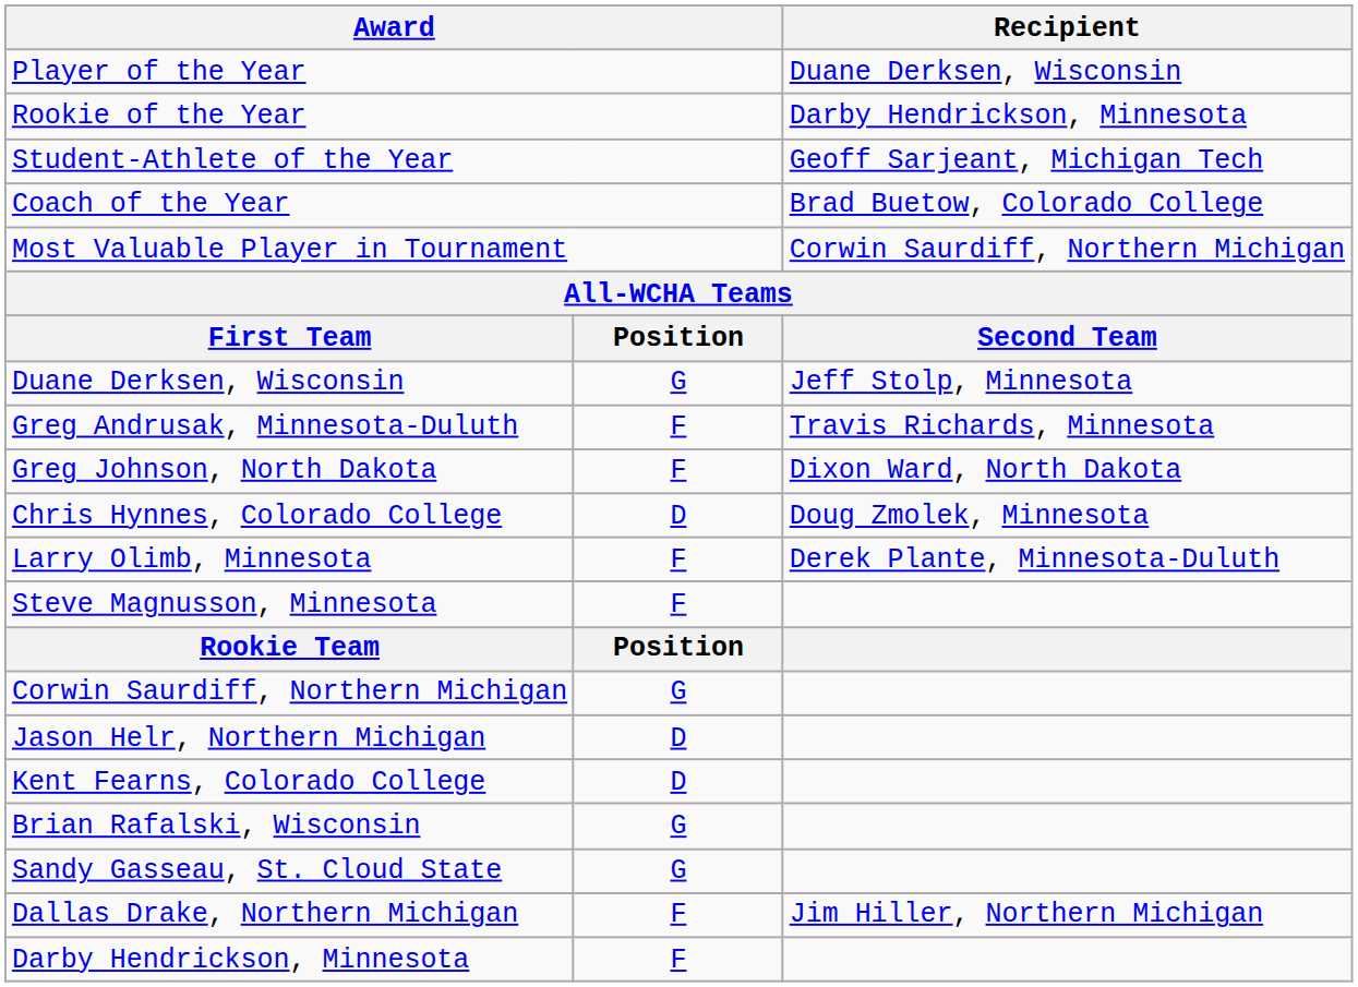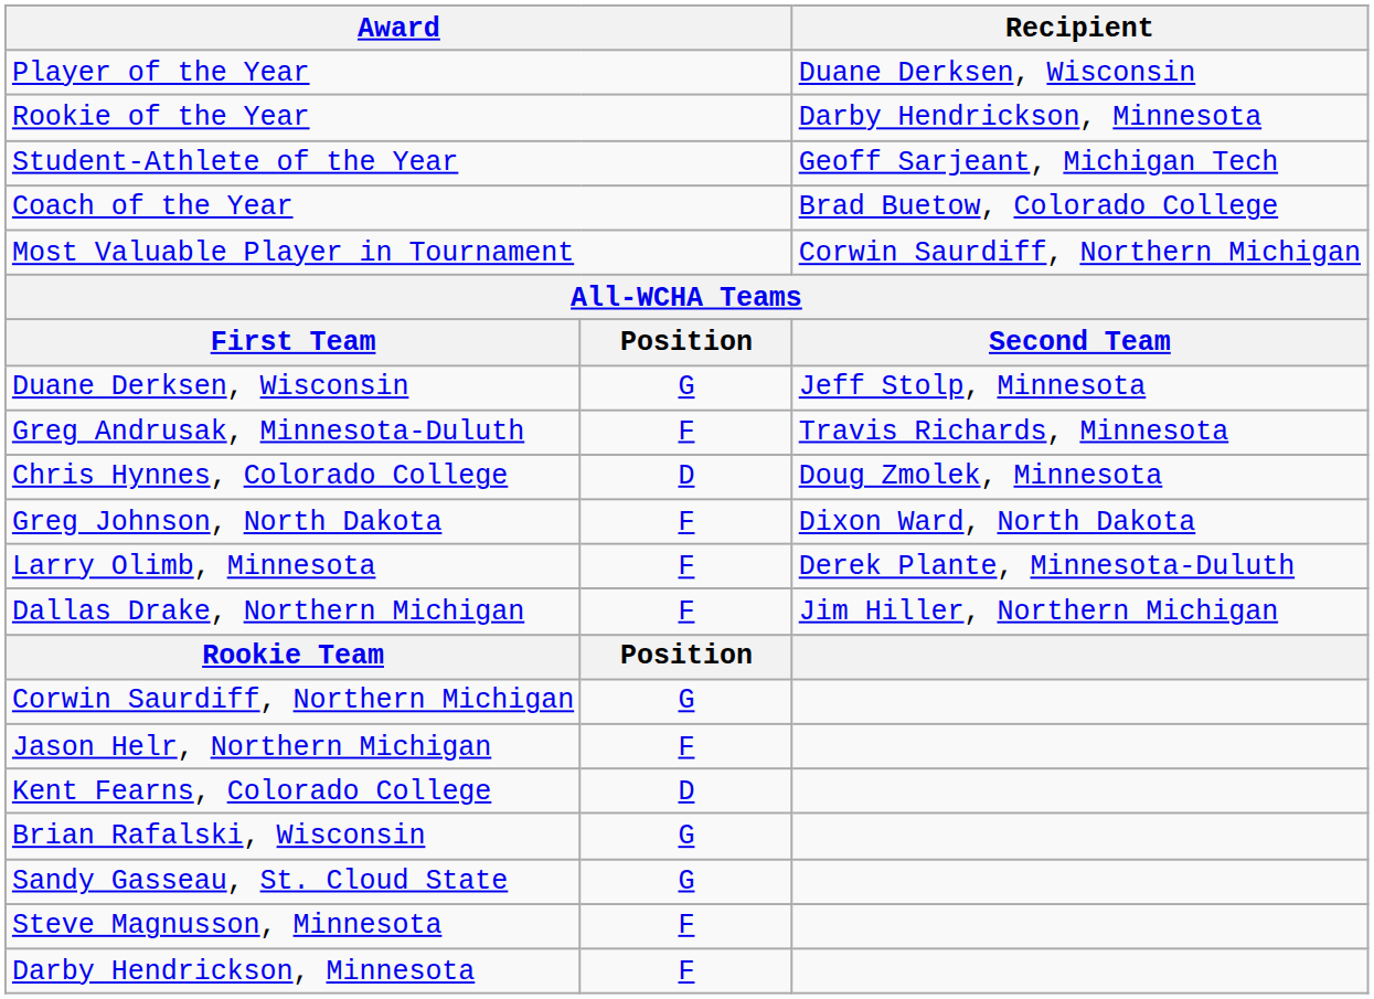 <table class="wikitable">
 <tr>
 <th colspan=2><a href='#'>Award</a></th>
 <th>Recipient</th>
 </tr>
 <tr>
 <td colspan=2><a href='#'>Player of the Year</a></td>
 <td><a href='#'>Duane Derksen</a>, <a href='#'>Wisconsin</a></td>
 </tr>
 <tr>
 <td colspan=2><a href='#'>Rookie of the Year</a></td>
 <td><a href='#'>Darby Hendrickson</a>, <a href='#'>Minnesota</a></td>
 </tr>
 <tr>
 <td colspan=2><a href='#'>Student-Athlete of the Year</a></td>
 <td><a href='#'>Geoff Sarjeant</a>, <a href='#'>Michigan Tech</a></td>
 </tr>
 <tr>
 <td colspan=2><a href='#'>Coach of the Year</a></td>
 <td><a href='#'>Brad Buetow</a>, <a href='#'>Colorado College</a></td>
 </tr>
 <tr>
 <td colspan=2><a href='#'>Most Valuable Player in Tournament</a></td>
 <td><a href='#'>Corwin Saurdiff</a>, <a href='#'>Northern Michigan</a></td>
 </tr>
 <tr>
 <th colspan=3><a href='#'>All-WCHA Teams</a></th>
 </tr>
 <tr>
 <th><a href='#'>First Team</a></th>
 <th>  Position  </th>
 <th><a href='#'>Second Team</a></th>
 </tr>
 <tr>
 <td><a href='#'>Duane Derksen</a>, <a href='#'>Wisconsin</a></td>
 <td align=center><a href='#'>G</a></td>
 <td><a href='#'>Jeff Stolp</a>, <a href='#'>Minnesota</a></td>
 </tr>
 <tr>
 <td><a href='#'>Greg Andrusak</a>, <a href='#'>Minnesota-Duluth</a></td>
 <td align=center><a href='#'>F</a></td>
 <td><a href='#'>Travis Richards</a>, <a href='#'>Minnesota</a></td>
 </tr>
 <tr>
+<td><a href='#'>Chris Hynnes</a>, <a href='#'>Colorado College</a></td>
+<td align=center><a href='#'>D</a></td>
+<td><a href='#'>Doug Zmolek</a>, <a href='#'>Minnesota</a></td>
+</tr>
+<tr>
 <td><a href='#'>Greg Johnson</a>, <a href='#'>North Dakota</a></td>
 <td align=center><a href='#'>F</a></td>
 <td><a href='#'>Dixon Ward</a>, <a href='#'>North Dakota</a></td>
-</tr>
-<tr>
-<td><a href='#'>Chris Hynnes</a>, <a href='#'>Colorado College</a></td>
-<td align=center><a href='#'>D</a></td>
-<td><a href='#'>Doug Zmolek</a>, <a href='#'>Minnesota</a></td>
 </tr>
 <tr>
 <td><a href='#'>Larry Olimb</a>, <a href='#'>Minnesota</a></td>
 <td align=center><a href='#'>F</a></td>
 <td><a href='#'>Derek Plante</a>, <a href='#'>Minnesota-Duluth</a></td>
 </tr>
 <tr>
-<td><a href='#'>Steve Magnusson</a>, <a href='#'>Minnesota</a></td>
+<td><a href='#'>Dallas Drake</a>, <a href='#'>Northern Michigan</a></td>
 <td align=center><a href='#'>F</a></td>
-<td></td>
+<td><a href='#'>Jim Hiller</a>, <a href='#'>Northern Michigan</a></td>
 </tr>
 <tr>
 <th><a href='#'>Rookie Team</a></th>
 <th>  Position  </th>
 <th></th>
 </tr>
 <tr>
 <td><a href='#'>Corwin Saurdiff</a>, <a href='#'>Northern Michigan</a></td>
 <td align=center><a href='#'>G</a></td>
 <td></td>
 </tr>
 <tr>
 <td><a href='#'>Jason Helr</a>, <a href='#'>Northern Michigan</a></td>
-<td align=center><a href='#'>D</a></td>
+<td align=center><a href='#'>F</a></td>
 <td></td>
 </tr>
 <tr>
 <td><a href='#'>Kent Fearns</a>, <a href='#'>Colorado College</a></td>
 <td align=center><a href='#'>D</a></td>
 <td></td>
 </tr>
 <tr>
 <td><a href='#'>Brian Rafalski</a>, <a href='#'>Wisconsin</a></td>
 <td align=center><a href='#'>G</a></td>
 <td></td>
 </tr>
 <tr>
 <td><a href='#'>Sandy Gasseau</a>, <a href='#'>St. Cloud State</a></td>
 <td align=center><a href='#'>G</a></td>
 <td></td>
 </tr>
 <tr>
-<td><a href='#'>Dallas Drake</a>, <a href='#'>Northern Michigan</a></td>
+<td><a href='#'>Steve Magnusson</a>, <a href='#'>Minnesota</a></td>
 <td align=center><a href='#'>F</a></td>
-<td><a href='#'>Jim Hiller</a>, <a href='#'>Northern Michigan</a></td>
+<td></td>
 </tr>
 <tr>
 <td><a href='#'>Darby Hendrickson</a>, <a href='#'>Minnesota</a></td>
 <td align=center><a href='#'>F</a></td>
 <td></td>
 </tr>
 </table>
